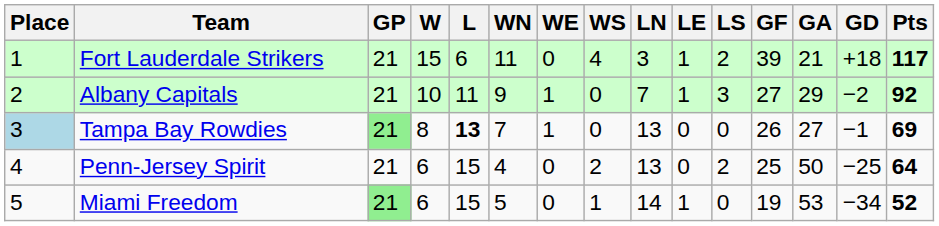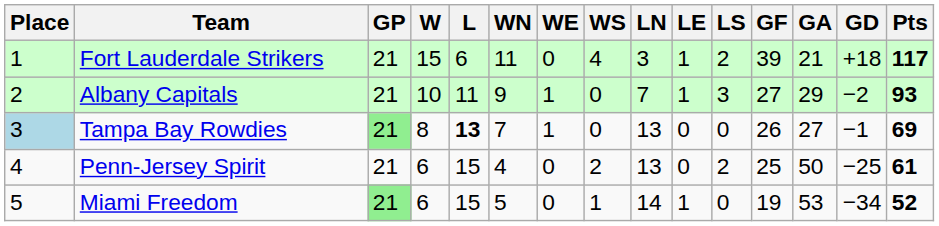 <table class="wikitable">
 <tr>
 <th>Place</th>
 <th style="width:199px;">Team</th>
 <th width="20">GP</th>
 <th width="20">W</th>
 <th width="20">L</th>
 <th width="20">WN</th>
 <th width="20">WE</th>
 <th width="20">WS</th>
 <th width="20">LN</th>
 <th width="20">LE</th>
 <th width="20">LS</th>
 <th width="20">GF</th>
 <th width="20">GA</th>
 <th width="20">GD</th>
 <th>Pts</th>
 </tr>
 <tr style="background:#cfc;">
 <td>1</td>
 <td><a href='#'>Fort Lauderdale Strikers</a></td>
 <td>21</td>
 <td>15</td>
 <td>6</td>
 <td>11</td>
 <td>0</td>
 <td>4</td>
 <td>3</td>
 <td>1</td>
 <td>2</td>
 <td>39</td>
 <td>21</td>
 <td>+18</td>
 <td><strong>117</strong></td>
 </tr>
 <tr style="background:#cfc;">
 <td>2</td>
 <td><a href='#'>Albany Capitals</a></td>
 <td>21</td>
 <td>10</td>
 <td>11</td>
 <td>9</td>
 <td>1</td>
 <td>0</td>
 <td>7</td>
 <td>1</td>
 <td>3</td>
 <td>27</td>
 <td>29</td>
 <td>−2</td>
-<td><strong>92</strong></td>
+<td><strong>93</strong></td>
 </tr>
 <tr>
 <td style="background: lightblue;">3</td>
 <td><a href='#'>Tampa Bay Rowdies</a></td>
 <td style="background: lightgreen;">21</td>
 <td>8</td>
 <td><strong>13</strong></td>
 <td>7</td>
 <td>1</td>
 <td>0</td>
 <td>13</td>
 <td>0</td>
 <td>0</td>
 <td>26</td>
 <td>27</td>
 <td>−1</td>
 <td><strong>69</strong></td>
 </tr>
 <tr>
 <td>4</td>
 <td><a href='#'>Penn-Jersey Spirit</a></td>
 <td>21</td>
 <td>6</td>
 <td>15</td>
 <td>4</td>
 <td>0</td>
 <td>2</td>
 <td>13</td>
 <td>0</td>
 <td>2</td>
 <td>25</td>
 <td>50</td>
 <td>−25</td>
-<td><strong>64</strong></td>
+<td><strong>61</strong></td>
 </tr>
 <tr>
 <td>5</td>
 <td><a href='#'>Miami Freedom</a></td>
 <td style="background: lightgreen;">21</td>
 <td>6</td>
 <td>15</td>
 <td>5</td>
 <td>0</td>
 <td>1</td>
 <td>14</td>
 <td>1</td>
 <td>0</td>
 <td>19</td>
 <td>53</td>
 <td>−34</td>
 <td><strong>52</strong></td>
 </tr>
 </table>
